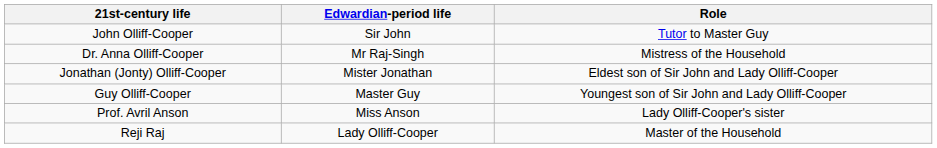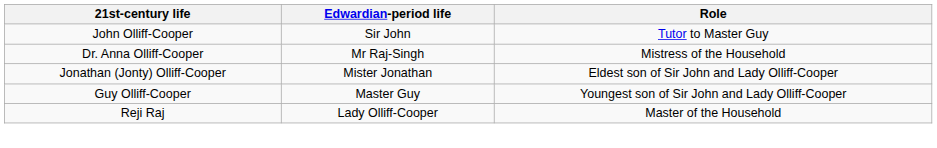 <table class="wikitable" style="text-align:center; width:60%">
 <tr>
 <th>21st-century life</th>
 <th><a href='#'>Edwardian</a>-period life</th>
 <th>Role</th>
 </tr>
 <tr>
 <td>John Olliff-Cooper</td>
 <td>Sir John</td>
 <td><a href='#'>Tutor</a> to Master Guy</td>
 </tr>
 <tr>
 <td>Dr. Anna Olliff-Cooper</td>
 <td>Mr Raj-Singh</td>
 <td>Mistress of the Household</td>
 </tr>
 <tr>
 <td>Jonathan (Jonty) Olliff-Cooper</td>
 <td>Mister Jonathan</td>
 <td>Eldest son of Sir John and Lady Olliff-Cooper</td>
 </tr>
 <tr>
 <td>Guy Olliff-Cooper</td>
 <td>Master Guy</td>
 <td>Youngest son of Sir John and Lady Olliff-Cooper</td>
 </tr>
 <tr>
-<td>Prof. Avril Anson</td>
-<td>Miss Anson</td>
-<td>Lady Olliff-Cooper's sister</td>
-</tr>
-<tr>
 <td>Reji Raj</td>
 <td>Lady Olliff-Cooper</td>
 <td>Master of the Household</td>
 </tr>
 </table>
